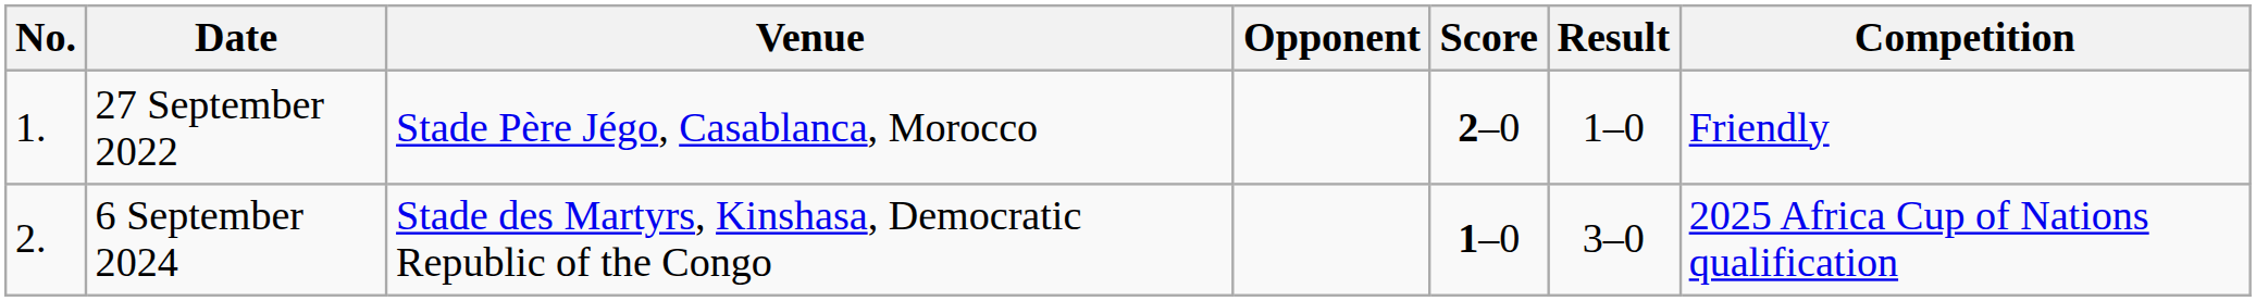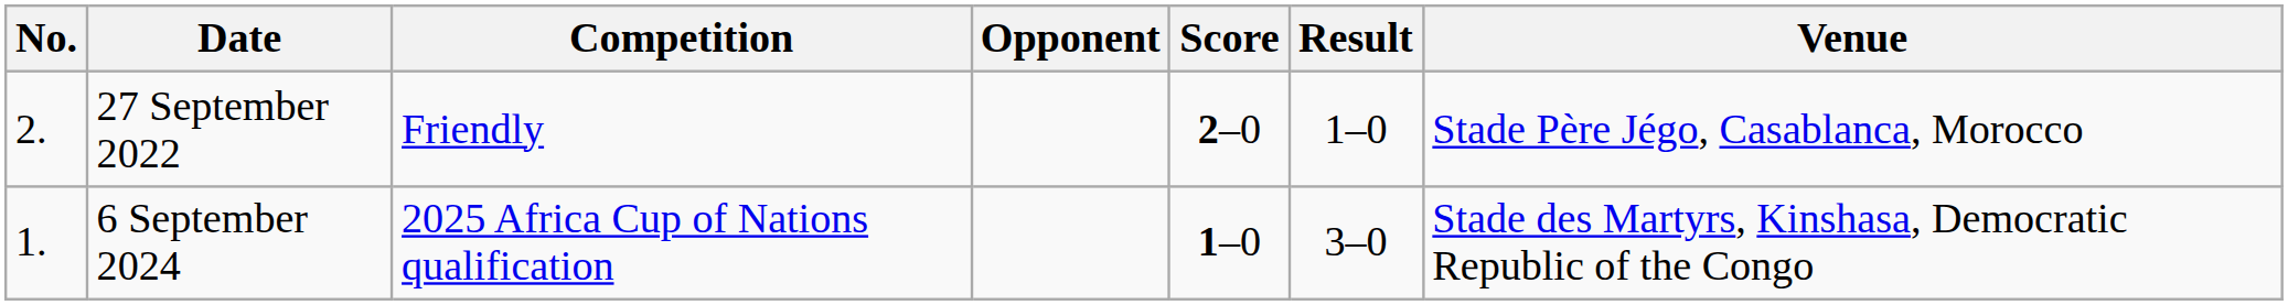 <table class="wikitable">
 <tr>
 <th>No.</th>
 <th>Date</th>
-<th>Venue</th>
+<th>Competition</th>
 <th>Opponent</th>
 <th>Score</th>
 <th>Result</th>
-<th>Competition</th>
+<th>Venue</th>
+</tr>
+<tr>
+<td>2.</td>
+<td>27 September 2022</td>
+<td><a href='#'>Friendly</a></td>
+<td></td>
+<td align=center><strong>2</strong>–0</td>
+<td align=center>1–0</td>
+<td><a href='#'>Stade Père Jégo</a>, <a href='#'>Casablanca</a>, Morocco</td>
 </tr>
 <tr>
 <td>1.</td>
-<td>27 September 2022</td>
-<td><a href='#'>Stade Père Jégo</a>, <a href='#'>Casablanca</a>, Morocco</td>
-<td></td>
-<td align=center><strong>2</strong>–0</td>
-<td align=center>1–0</td>
-<td><a href='#'>Friendly</a></td>
-</tr>
-<tr>
-<td>2.</td>
 <td>6 September 2024</td>
-<td><a href='#'>Stade des Martyrs</a>, <a href='#'>Kinshasa</a>, Democratic Republic of the Congo</td>
+<td><a href='#'>2025 Africa Cup of Nations qualification</a></td>
 <td></td>
 <td align=center><strong>1</strong>–0</td>
 <td align=center>3–0</td>
-<td><a href='#'>2025 Africa Cup of Nations qualification</a></td>
+<td><a href='#'>Stade des Martyrs</a>, <a href='#'>Kinshasa</a>, Democratic Republic of the Congo</td>
 </tr>
 </table>
